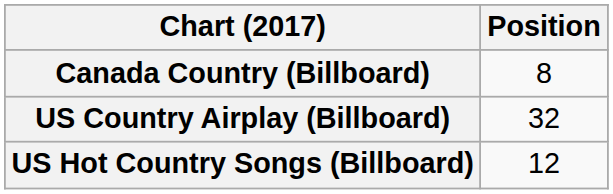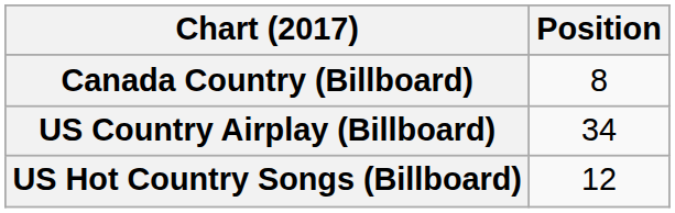 <table class="wikitable sortable plainrowheaders" style="text-align:center">
 <tr>
 <th scope="col">Chart (2017)</th>
 <th scope="col">Position</th>
 </tr>
 <tr>
 <th scope="row">Canada Country (Billboard)</th>
 <td>8</td>
 </tr>
 <tr>
 <th scope="row">US Country Airplay (Billboard)</th>
-<td>32</td>
+<td>34</td>
 </tr>
 <tr>
 <th scope="row">US Hot Country Songs (Billboard)</th>
 <td>12</td>
 </tr>
 </table>
